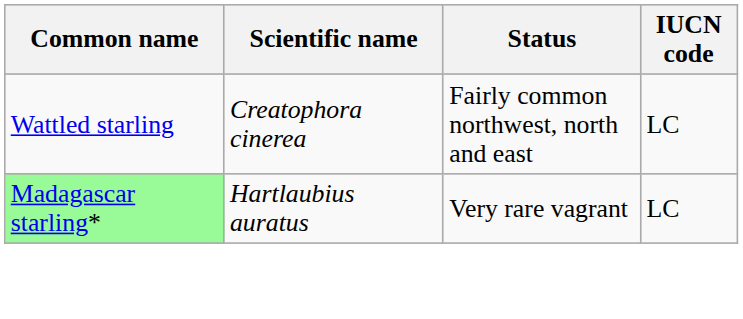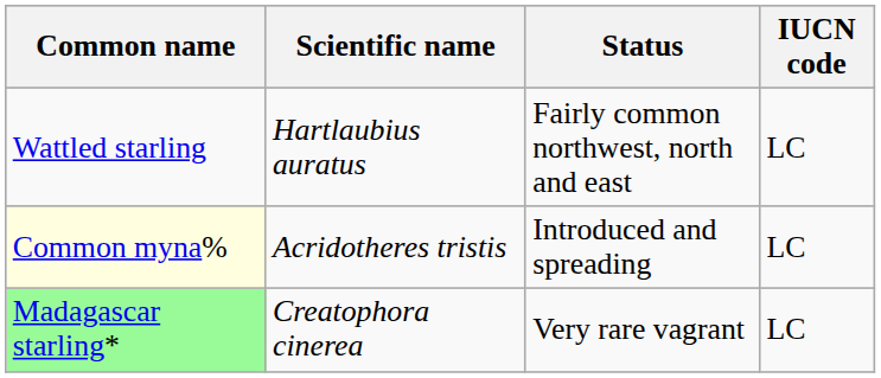 <table width=73% class="wikitable sortable">
 <tr>
 <th width=20%>Common name</th>
 <th width=20%>Scientific name</th>
 <th width=18%>Status</th>
 <th width=5%>IUCN code</th>
 </tr>
 <tr>
 <td><a href='#'>Wattled starling</a></td>
-<td><em>Creatophora cinerea</em></td>
+<td><em>Hartlaubius auratus</em></td>
 <td>Fairly common northwest, north and east</td>
 <td>LC</td>
 </tr>
 <tr>
+<td style="background:lightyellow; color:black"><a href='#'>Common myna</a>%</td>
+<td><em>Acridotheres tristis</em></td>
+<td>Introduced and spreading</td>
+<td>LC</td>
+</tr>
+<tr>
 <td style="background:palegreen; color:black"><a href='#'>Madagascar starling</a>*</td>
-<td><em>Hartlaubius auratus</em></td>
+<td><em>Creatophora cinerea</em></td>
 <td>Very rare vagrant</td>
 <td>LC</td>
 </tr>
 </table>
